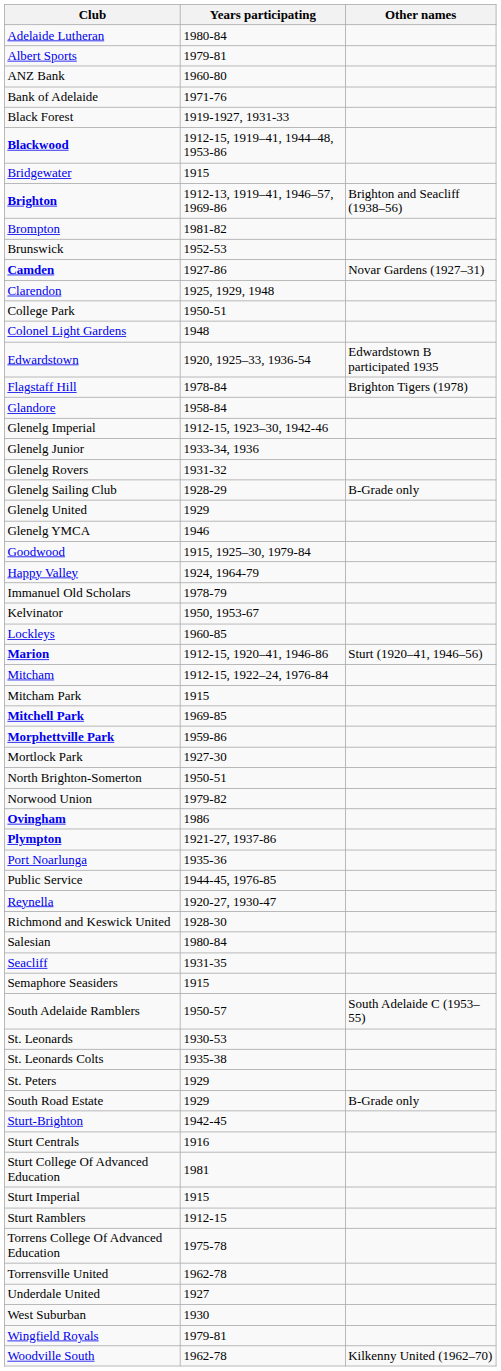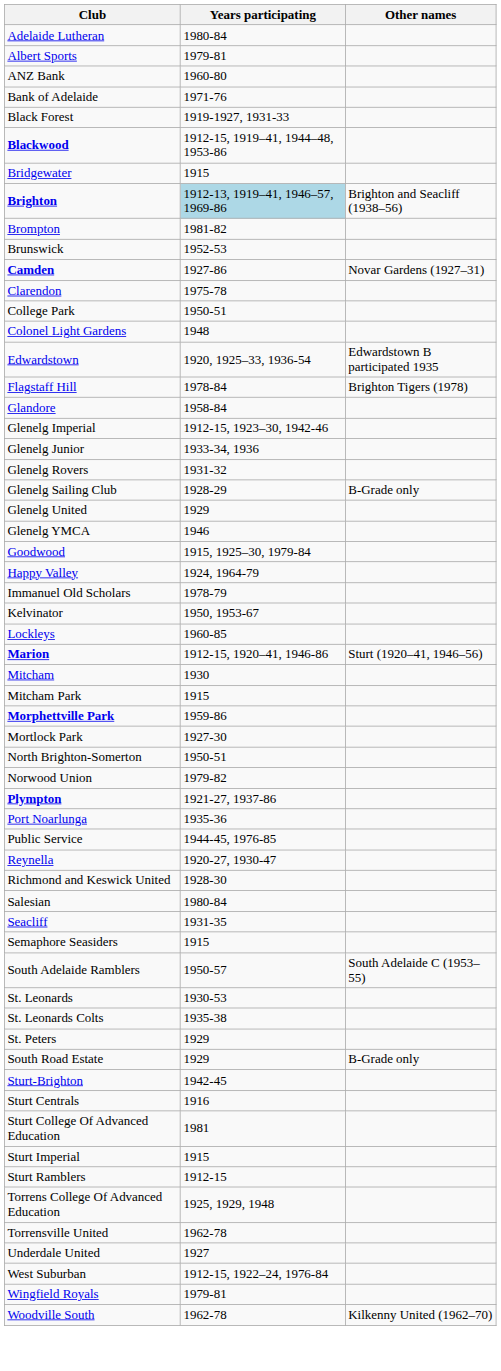 <table class="wikitable">
 <tr>
 <th>Club</th>
 <th>Years participating</th>
 <th>Other names</th>
 </tr>
 <tr>
 <td><a href='#'>Adelaide Lutheran</a></td>
 <td>1980-84 </td>
 <td></td>
 </tr>
 <tr>
 <td><a href='#'>Albert Sports</a></td>
 <td>1979-81 </td>
 <td></td>
 </tr>
 <tr>
 <td>ANZ Bank</td>
 <td>1960-80 </td>
 <td></td>
 </tr>
 <tr>
 <td>Bank of Adelaide</td>
 <td>1971-76 </td>
 <td></td>
 </tr>
 <tr>
 <td>Black Forest</td>
 <td>1919-1927, 1931-33 </td>
 <td></td>
 </tr>
 <tr>
 <td><strong><a href='#'>Blackwood</a></strong></td>
 <td>1912-15, 1919–41, 1944–48, 1953-86</td>
 <td></td>
 </tr>
 <tr>
 <td><a href='#'>Bridgewater</a></td>
 <td>1915</td>
 <td></td>
 </tr>
 <tr>
 <td><strong><a href='#'>Brighton</a></strong></td>
-<td>1912-13, 1919–41, 1946–57, 1969-86 </td>
+<td style="background: lightblue;">1912-13, 1919–41, 1946–57, 1969-86 </td>
 <td>Brighton and Seacliff (1938–56)</td>
 </tr>
 <tr>
 <td><a href='#'>Brompton</a></td>
 <td>1981-82</td>
 <td></td>
 </tr>
 <tr>
 <td>Brunswick</td>
 <td>1952-53</td>
 <td></td>
 </tr>
 <tr>
 <td><strong><a href='#'>Camden</a></strong></td>
 <td>1927-86 </td>
 <td>Novar Gardens (1927–31)</td>
 </tr>
 <tr>
 <td><a href='#'>Clarendon</a></td>
-<td>1925, 1929, 1948</td>
+<td>1975-78</td>
 <td></td>
 </tr>
 <tr>
 <td>College Park</td>
 <td>1950-51</td>
 <td></td>
 </tr>
 <tr>
 <td><a href='#'>Colonel Light Gardens</a></td>
 <td>1948</td>
 <td></td>
 </tr>
 <tr>
 <td><a href='#'>Edwardstown</a></td>
 <td>1920, 1925–33, 1936-54</td>
 <td>Edwardstown B participated 1935</td>
 </tr>
 <tr>
 <td><a href='#'>Flagstaff Hill</a></td>
 <td>1978-84</td>
 <td>Brighton Tigers (1978)</td>
 </tr>
 <tr>
 <td><a href='#'>Glandore</a></td>
 <td>1958-84 </td>
 <td></td>
 </tr>
 <tr>
 <td>Glenelg Imperial</td>
 <td>1912-15, 1923–30, 1942-46</td>
 <td></td>
 </tr>
 <tr>
 <td>Glenelg Junior</td>
 <td>1933-34, 1936</td>
 <td></td>
 </tr>
 <tr>
 <td>Glenelg Rovers</td>
 <td>1931-32</td>
 <td></td>
 </tr>
 <tr>
 <td>Glenelg Sailing Club</td>
 <td>1928-29</td>
 <td>B-Grade only</td>
 </tr>
 <tr>
 <td>Glenelg United</td>
 <td>1929</td>
 <td></td>
 </tr>
 <tr>
 <td>Glenelg YMCA</td>
 <td>1946</td>
 <td></td>
 </tr>
 <tr>
 <td><a href='#'>Goodwood</a></td>
 <td>1915, 1925–30, 1979-84 </td>
 <td></td>
 </tr>
 <tr>
 <td><a href='#'>Happy Valley</a></td>
 <td>1924, 1964-79</td>
 <td></td>
 </tr>
 <tr>
 <td>Immanuel Old Scholars</td>
 <td>1978-79 </td>
 <td></td>
 </tr>
 <tr>
 <td>Kelvinator</td>
 <td>1950, 1953-67 </td>
 <td></td>
 </tr>
 <tr>
 <td><a href='#'>Lockleys</a></td>
 <td>1960-85 </td>
 <td></td>
 </tr>
 <tr>
 <td><strong><a href='#'>Marion</a></strong></td>
 <td>1912-15, 1920–41, 1946-86</td>
 <td>Sturt (1920–41, 1946–56)</td>
 </tr>
 <tr>
 <td><a href='#'>Mitcham</a></td>
-<td>1912-15, 1922–24, 1976-84 </td>
+<td>1930</td>
 <td></td>
 </tr>
 <tr>
 <td>Mitcham Park</td>
 <td>1915</td>
-<td></td>
-</tr>
-<tr>
-<td><strong><a href='#'>Mitchell Park</a></strong></td>
-<td>1969-85</td>
 <td></td>
 </tr>
 <tr>
 <td><strong><a href='#'>Morphettville Park</a></strong></td>
 <td>1959-86</td>
 <td></td>
 </tr>
 <tr>
 <td>Mortlock Park</td>
 <td>1927-30</td>
 <td></td>
 </tr>
 <tr>
 <td>North Brighton-Somerton</td>
 <td>1950-51 </td>
 <td></td>
 </tr>
 <tr>
 <td>Norwood Union</td>
 <td>1979-82 </td>
-<td></td>
-</tr>
-<tr>
-<td><strong><a href='#'>Ovingham</a></strong></td>
-<td>1986</td>
 <td></td>
 </tr>
 <tr>
 <td><strong><a href='#'>Plympton</a></strong></td>
 <td>1921-27, 1937-86</td>
 <td></td>
 </tr>
 <tr>
 <td><a href='#'>Port Noarlunga</a></td>
 <td>1935-36</td>
 <td></td>
 </tr>
 <tr>
 <td>Public Service</td>
 <td>1944-45, 1976-85 </td>
 <td></td>
 </tr>
 <tr>
 <td><a href='#'>Reynella</a></td>
 <td>1920-27, 1930-47</td>
 <td></td>
 </tr>
 <tr>
 <td>Richmond and Keswick United</td>
 <td>1928-30</td>
 <td></td>
 </tr>
 <tr>
 <td>Salesian</td>
 <td>1980-84 </td>
 <td></td>
 </tr>
 <tr>
 <td><a href='#'>Seacliff</a></td>
 <td>1931-35</td>
 <td></td>
 </tr>
 <tr>
 <td>Semaphore Seasiders</td>
 <td>1915</td>
 <td></td>
 </tr>
 <tr>
 <td>South Adelaide Ramblers</td>
 <td>1950-57</td>
 <td>South Adelaide C (1953–55)</td>
 </tr>
 <tr>
 <td>St. Leonards</td>
 <td>1930-53</td>
 <td></td>
 </tr>
 <tr>
 <td>St. Leonards Colts</td>
 <td>1935-38</td>
 <td></td>
 </tr>
 <tr>
 <td>St. Peters</td>
 <td>1929</td>
 <td></td>
 </tr>
 <tr>
 <td>South Road Estate</td>
 <td>1929</td>
 <td>B-Grade only</td>
 </tr>
 <tr>
 <td><a href='#'>Sturt-Brighton</a></td>
 <td>1942-45</td>
 <td></td>
 </tr>
 <tr>
 <td>Sturt Centrals</td>
 <td>1916</td>
 <td></td>
 </tr>
 <tr>
 <td>Sturt College Of Advanced Education</td>
 <td>1981</td>
 <td></td>
 </tr>
 <tr>
 <td>Sturt Imperial</td>
 <td>1915</td>
 <td></td>
 </tr>
 <tr>
 <td>Sturt Ramblers</td>
 <td>1912-15</td>
 <td></td>
 </tr>
 <tr>
 <td>Torrens College Of Advanced Education</td>
-<td>1975-78</td>
+<td>1925, 1929, 1948</td>
 <td></td>
 </tr>
 <tr>
 <td>Torrensville United</td>
 <td>1962-78</td>
 <td></td>
 </tr>
 <tr>
 <td>Underdale United</td>
 <td>1927 </td>
 <td></td>
 </tr>
 <tr>
 <td>West Suburban</td>
-<td>1930</td>
+<td>1912-15, 1922–24, 1976-84 </td>
 <td></td>
 </tr>
 <tr>
 <td><a href='#'>Wingfield Royals</a></td>
 <td>1979-81 </td>
 <td></td>
 </tr>
 <tr>
 <td><a href='#'>Woodville South</a></td>
 <td>1962-78 </td>
 <td>Kilkenny United (1962–70)</td>
 </tr>
 </table>
